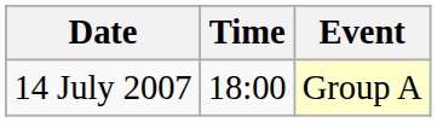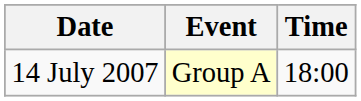 <table class = "wikitable" style="text-align:center;">
 <tr>
 <th>Date</th>
+<th>Event</th>
 <th>Time</th>
-<th>Event</th>
 </tr>
 <tr>
 <td>14 July 2007</td>
+<td bgcolor=ffffcc>Group A</td>
 <td>18:00</td>
-<td bgcolor=ffffcc>Group A</td>
 </tr>
 </table>
